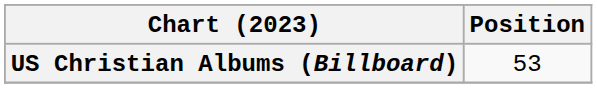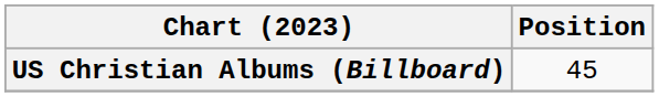 <table class="wikitable plainrowheaders" style="text-align:center">
 <tr>
 <th scope="col">Chart (2023)</th>
 <th scope="col">Position</th>
 </tr>
 <tr>
 <th scope="row">US Christian Albums (<em>Billboard</em>)</th>
-<td>53</td>
+<td>45</td>
 </tr>
 <tr>
 </tr>
 </table>
